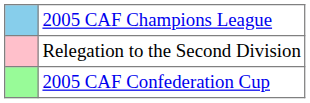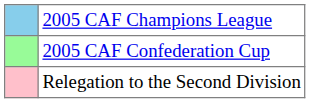 <table bgcolor="#f7f8ff" cellpadding="3" cellspacing="0" border="1" style="font-size: 95%; border: gray solid 1px; border-collapse: collapse;text-align:center;">
 <tr>
 <td style="background: #87ceeb;" width="20"></td>
 <td bgcolor="#ffffff" align="left"><a href='#'>2005 CAF Champions League</a></td>
 </tr>
 <tr>
+<td style="background: #98fb98" width="20"></td>
+<td bgcolor="#ffffff" align="left"><a href='#'>2005 CAF Confederation Cup</a></td>
+</tr>
+<tr>
 <td style="background: #ffc0cb" width="20"></td>
 <td bgcolor="#ffffff" align="left">Relegation to the Second Division</td>
 </tr>
-<tr>
-<td style="background: #98fb98" width="20"></td>
-<td bgcolor="#ffffff" align="left"><a href='#'>2005 CAF Confederation Cup</a></td>
-</tr>
 </table>
